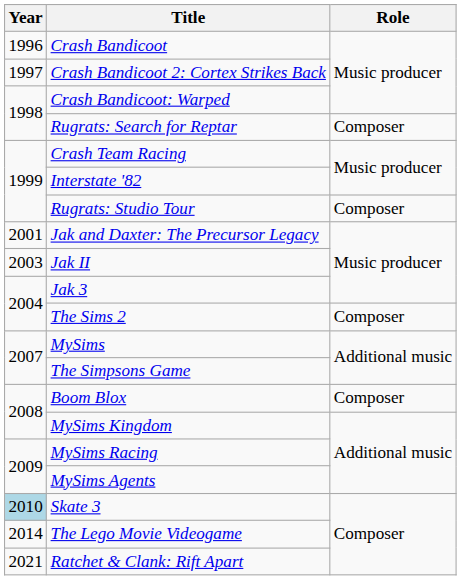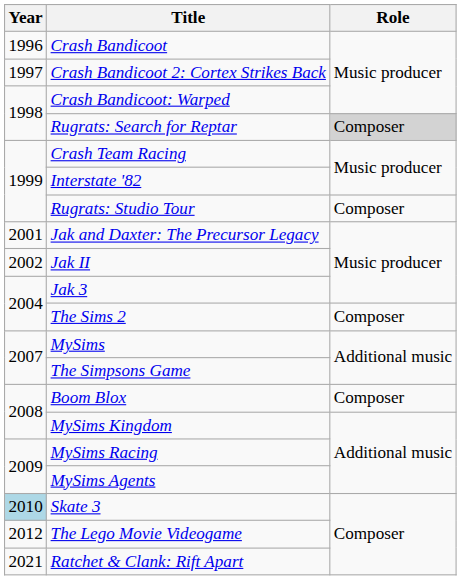 <table class="wikitable">
 <tr>
 <th>Year</th>
 <th>Title</th>
 <th>Role</th>
 </tr>
 <tr>
 <td>1996</td>
 <td><em><a href='#'>Crash Bandicoot</a></em></td>
 <td rowspan=3>Music producer</td>
 </tr>
 <tr>
 <td>1997</td>
 <td><em><a href='#'>Crash Bandicoot 2: Cortex Strikes Back</a></em></td>
 </tr>
 <tr>
 <td rowspan=2>1998</td>
 <td><em><a href='#'>Crash Bandicoot: Warped</a></em></td>
 </tr>
 <tr>
 <td><em><a href='#'>Rugrats: Search for Reptar</a></em></td>
-<td>Composer</td>
+<td style="background: lightgrey;">Composer</td>
 </tr>
 <tr>
 <td rowspan=3>1999</td>
 <td><em><a href='#'>Crash Team Racing</a></em></td>
 <td rowspan=2>Music producer</td>
 </tr>
 <tr>
 <td><em><a href='#'>Interstate '82</a></em></td>
 </tr>
 <tr>
 <td><em><a href='#'>Rugrats: Studio Tour</a></em></td>
 <td>Composer</td>
 </tr>
 <tr>
 <td>2001</td>
 <td><em><a href='#'>Jak and Daxter: The Precursor Legacy</a></em></td>
 <td rowspan=3>Music producer</td>
 </tr>
 <tr>
-<td>2003</td>
+<td>2002</td>
 <td><em><a href='#'>Jak II</a></em></td>
 </tr>
 <tr>
 <td rowspan=2>2004</td>
 <td><em><a href='#'>Jak 3</a></em></td>
 </tr>
 <tr>
 <td><em><a href='#'>The Sims 2</a></em></td>
 <td>Composer</td>
 </tr>
 <tr>
 <td rowspan=2>2007</td>
 <td><em><a href='#'>MySims</a></em></td>
 <td rowspan=2>Additional music</td>
 </tr>
 <tr>
 <td><em><a href='#'>The Simpsons Game</a></em></td>
 </tr>
 <tr>
 <td rowspan=2>2008</td>
 <td><em><a href='#'>Boom Blox</a></em></td>
 <td>Composer</td>
 </tr>
 <tr>
 <td><em><a href='#'>MySims Kingdom</a></em></td>
 <td rowspan=3>Additional music</td>
 </tr>
 <tr>
 <td rowspan=2>2009</td>
 <td><em><a href='#'>MySims Racing</a></em></td>
 </tr>
 <tr>
 <td><em><a href='#'>MySims Agents</a></em></td>
 </tr>
 <tr>
 <td style="background: lightblue;">2010</td>
 <td><em><a href='#'>Skate 3</a></em></td>
 <td rowspan=3>Composer</td>
 </tr>
 <tr>
-<td>2014</td>
+<td>2012</td>
 <td><em><a href='#'>The Lego Movie Videogame</a></em></td>
 </tr>
 <tr>
 <td>2021</td>
 <td><em><a href='#'>Ratchet & Clank: Rift Apart</a></em></td>
 </tr>
 </table>
